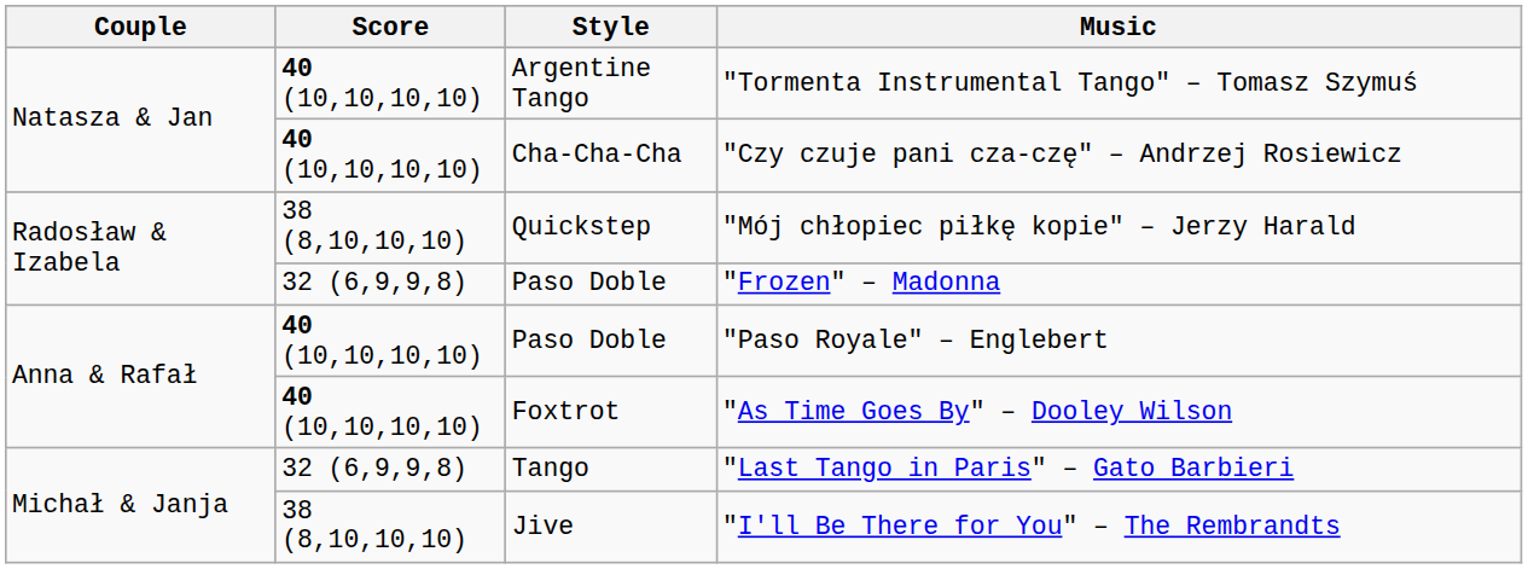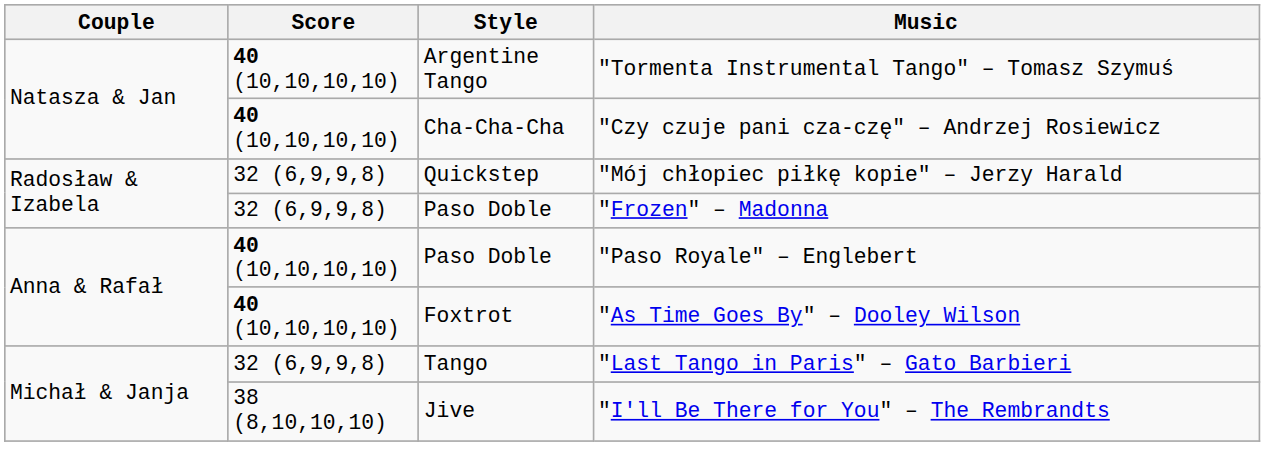 <table class="wikitable">
 <tr>
 <th style="width:130px;">Couple</th>
 <th style="width:110px;">Score</th>
 <th style="width:100px;">Style</th>
 <th style="width:400px;">Music</th>
 </tr>
 <tr>
 <td rowspan="2">Natasza & Jan</td>
 <td><strong>40</strong> (10,10,10,10)</td>
 <td>Argentine Tango</td>
 <td>"Tormenta Instrumental Tango" – Tomasz Szymuś</td>
 </tr>
 <tr>
 <td><strong>40</strong> (10,10,10,10)</td>
 <td>Cha-Cha-Cha</td>
 <td>"Czy czuje pani cza-czę" – Andrzej Rosiewicz</td>
 </tr>
 <tr>
 <td rowspan="2">Radosław & Izabela</td>
-<td>38 (8,10,10,10)</td>
+<td>32 (6,9,9,8)</td>
 <td>Quickstep</td>
 <td>"Mój chłopiec piłkę kopie" – Jerzy Harald</td>
 </tr>
 <tr>
 <td>32 (6,9,9,8)</td>
 <td>Paso Doble</td>
 <td>"<a href='#'>Frozen</a>" – <a href='#'>Madonna</a></td>
 </tr>
 <tr>
 <td rowspan="2">Anna & Rafał</td>
 <td><strong>40</strong> (10,10,10,10)</td>
 <td>Paso Doble</td>
 <td>"Paso Royale" – Englebert</td>
 </tr>
 <tr>
 <td><strong>40</strong> (10,10,10,10)</td>
 <td>Foxtrot</td>
 <td>"<a href='#'>As Time Goes By</a>" – <a href='#'>Dooley Wilson</a></td>
 </tr>
 <tr>
 <td rowspan="2">Michał & Janja</td>
 <td>32 (6,9,9,8)</td>
 <td>Tango</td>
 <td>"<a href='#'>Last Tango in Paris</a>" – <a href='#'>Gato Barbieri</a></td>
 </tr>
 <tr>
 <td>38 (8,10,10,10)</td>
 <td>Jive</td>
 <td>"<a href='#'>I'll Be There for You</a>" – <a href='#'>The Rembrandts</a></td>
 </tr>
 </table>
